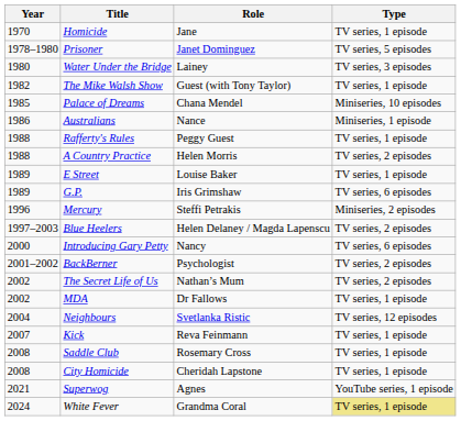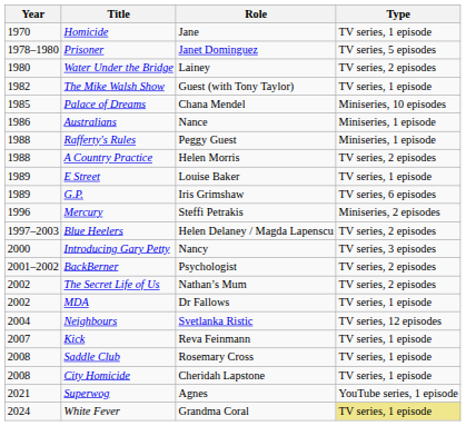 <table class="wikitable">
 <tr>
 <th>Year</th>
 <th>Title</th>
 <th>Role</th>
 <th>Type</th>
 </tr>
 <tr>
 <td>1970</td>
 <td><em><a href='#'>Homicide</a></em></td>
 <td>Jane</td>
 <td>TV series, 1 episode</td>
 </tr>
 <tr>
 <td>1978–1980</td>
 <td><em><a href='#'>Prisoner</a></em></td>
 <td><a href='#'>Janet Dominguez</a></td>
 <td>TV series, 5 episodes</td>
 </tr>
 <tr>
 <td>1980</td>
 <td><em><a href='#'>Water Under the Bridge</a></em></td>
 <td>Lainey</td>
-<td>TV series, 3 episodes</td>
+<td>TV series, 2 episodes</td>
 </tr>
 <tr>
 <td>1982</td>
 <td><em><a href='#'>The Mike Walsh Show</a></em></td>
 <td>Guest (with Tony Taylor)</td>
 <td>TV series, 1 episode</td>
 </tr>
 <tr>
 <td>1985</td>
 <td><em><a href='#'>Palace of Dreams</a></em></td>
 <td>Chana Mendel</td>
 <td>Miniseries, 10 episodes</td>
 </tr>
 <tr>
 <td>1986</td>
 <td><em><a href='#'>Australians</a></em></td>
 <td>Nance</td>
 <td>Miniseries, 1 episode</td>
 </tr>
 <tr>
 <td>1988</td>
 <td><em><a href='#'>Rafferty's Rules</a></em></td>
 <td>Peggy Guest</td>
-<td>TV series, 1 episode</td>
+<td>Miniseries, 1 episode</td>
 </tr>
 <tr>
 <td>1988</td>
 <td><em><a href='#'>A Country Practice</a></em></td>
 <td>Helen Morris</td>
 <td>TV series, 2 episodes</td>
 </tr>
 <tr>
 <td>1989</td>
 <td><em><a href='#'>E Street</a></em></td>
 <td>Louise Baker</td>
 <td>TV series, 1 episode</td>
 </tr>
 <tr>
 <td>1989</td>
 <td><em><a href='#'>G.P.</a></em></td>
 <td>Iris Grimshaw</td>
 <td>TV series, 6 episodes</td>
 </tr>
 <tr>
 <td>1996</td>
 <td><em><a href='#'>Mercury</a></em></td>
 <td>Steffi Petrakis</td>
 <td>Miniseries, 2 episodes</td>
 </tr>
 <tr>
 <td>1997–2003</td>
 <td><em><a href='#'>Blue Heelers</a></em></td>
 <td>Helen Delaney / Magda Lapenscu</td>
 <td>TV series, 2 episodes</td>
 </tr>
 <tr>
 <td>2000</td>
 <td><em><a href='#'>Introducing Gary Petty</a></em></td>
 <td>Nancy</td>
-<td>TV series, 6 episodes</td>
+<td>TV series, 3 episodes</td>
 </tr>
 <tr>
 <td>2001–2002</td>
 <td><em><a href='#'>BackBerner</a></em></td>
 <td>Psychologist</td>
 <td>TV series, 2 episodes</td>
 </tr>
 <tr>
 <td>2002</td>
 <td><em><a href='#'>The Secret Life of Us</a></em></td>
 <td>Nathan’s Mum</td>
 <td>TV series, 2 episodes</td>
 </tr>
 <tr>
 <td>2002</td>
 <td><em><a href='#'>MDA</a></em></td>
 <td>Dr Fallows</td>
 <td>TV series, 1 episode</td>
 </tr>
 <tr>
 <td>2004</td>
 <td><em><a href='#'>Neighbours</a></em></td>
 <td><a href='#'>Svetlanka Ristic</a></td>
 <td>TV series, 12 episodes</td>
 </tr>
 <tr>
 <td>2007</td>
 <td><em><a href='#'>Kick</a></em></td>
 <td>Reva Feinmann</td>
 <td>TV series, 1 episode</td>
 </tr>
 <tr>
 <td>2008</td>
 <td><em><a href='#'>Saddle Club</a></em></td>
 <td>Rosemary Cross</td>
 <td>TV series, 1 episode</td>
 </tr>
 <tr>
 <td>2008</td>
 <td><em><a href='#'>City Homicide</a></em></td>
 <td>Cheridah Lapstone</td>
 <td>TV series, 1 episode</td>
 </tr>
 <tr>
 <td>2021</td>
 <td><em><a href='#'>Superwog</a></em></td>
 <td>Agnes</td>
 <td>YouTube series, 1 episode</td>
 </tr>
 <tr>
 <td>2024</td>
 <td><em>White Fever</em></td>
 <td>Grandma Coral</td>
 <td style="background: khaki;">TV series, 1 episode</td>
 </tr>
 </table>
